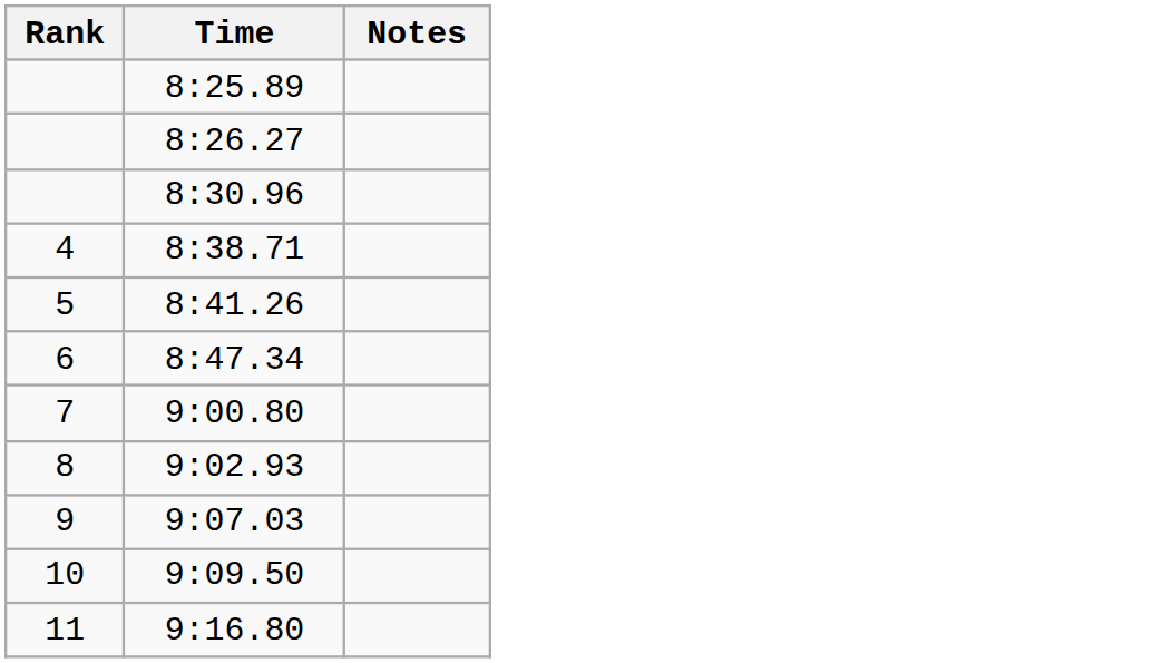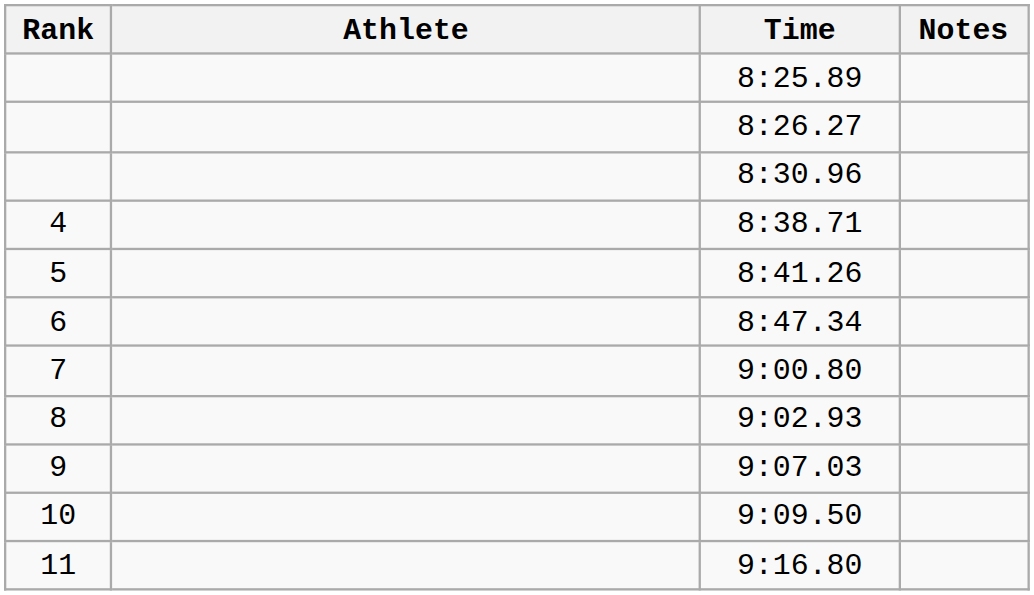 <table class="wikitable" style="text-align:center">
 <tr>
 <th width=40>Rank</th>
+<th width=250>Athlete</th>
 <th width=80>Time</th>
 <th width=50>Notes</th>
 </tr>
 <tr>
 <td></td>
+<td align=left></td>
 <td>8:25.89</td>
 <td></td>
 </tr>
 <tr>
 <td></td>
+<td align=left></td>
 <td>8:26.27</td>
 <td></td>
 </tr>
 <tr>
 <td></td>
+<td align=left></td>
 <td>8:30.96</td>
 <td></td>
 </tr>
 <tr>
 <td>4</td>
+<td align=left></td>
 <td>8:38.71</td>
 <td></td>
 </tr>
 <tr>
 <td>5</td>
+<td align=left></td>
 <td>8:41.26</td>
 <td></td>
 </tr>
 <tr>
 <td>6</td>
+<td align=left></td>
 <td>8:47.34</td>
 <td></td>
 </tr>
 <tr>
 <td>7</td>
+<td align=left></td>
 <td>9:00.80</td>
 <td></td>
 </tr>
 <tr>
 <td>8</td>
+<td align=left></td>
 <td>9:02.93</td>
 <td></td>
 </tr>
 <tr>
 <td>9</td>
+<td align=left></td>
 <td>9:07.03</td>
 <td></td>
 </tr>
 <tr>
 <td>10</td>
+<td align=left></td>
 <td>9:09.50</td>
 <td></td>
 </tr>
 <tr>
 <td>11</td>
+<td align=left></td>
 <td>9:16.80</td>
 <td></td>
 </tr>
 </table>
